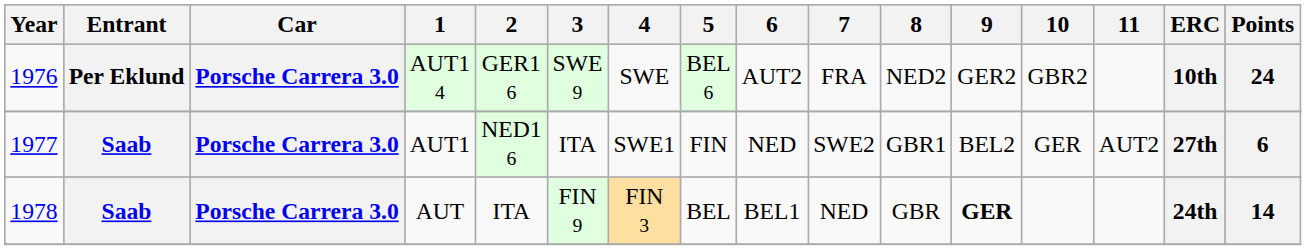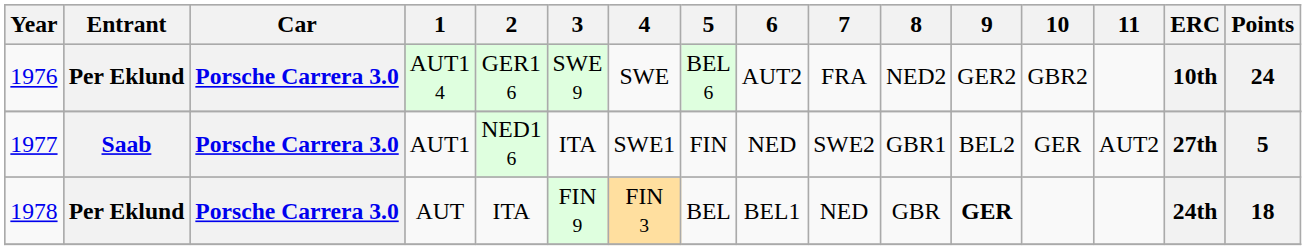 <table class="wikitable" border="1" style="text-align:center; font-size:90%;">
 <tr valign="top">
 <th>Year</th>
 <th>Entrant</th>
 <th>Car</th>
 <th>1</th>
 <th>2</th>
 <th>3</th>
 <th>4</th>
 <th>5</th>
 <th>6</th>
 <th>7</th>
 <th>8</th>
 <th>9</th>
 <th>10</th>
 <th>11</th>
 <th>ERC</th>
 <th>Points</th>
 </tr>
 <tr>
 <td><a href='#'>1976</a></td>
 <th>Per Eklund</th>
 <th><a href='#'>Porsche Carrera 3.0</a></th>
 <td style="background:#DFFFDF;">AUT1<br><small>4</small></td>
 <td style="background:#DFFFDF;">GER1<br><small>6</small></td>
 <td style="background:#DFFFDF;">SWE<br><small>9</small></td>
 <td>SWE<br><small></small></td>
 <td style="background:#DFFFDF;">BEL<br><small>6</small></td>
 <td>AUT2<br><small></small></td>
 <td>FRA<br><small></small></td>
 <td>NED2<br><small></small></td>
 <td>GER2<br><small></small></td>
 <td>GBR2<br><small></small></td>
 <td></td>
 <th>10th</th>
 <th>24</th>
 </tr>
 <tr>
 </tr>
 <tr>
 <td><a href='#'>1977</a></td>
 <th><a href='#'>Saab</a></th>
 <th><a href='#'>Porsche Carrera 3.0</a></th>
 <td>AUT1<br><small></small></td>
 <td style="background:#DFFFDF;">NED1<br><small>6</small></td>
 <td>ITA<br><small></small></td>
 <td>SWE1<br><small></small></td>
 <td>FIN<br><small></small></td>
 <td>NED<br><small></small></td>
 <td>SWE2<br><small></small></td>
 <td>GBR1<br><small></small></td>
 <td>BEL2<br><small></small></td>
 <td>GER<br><small></small></td>
 <td>AUT2<br><small></small></td>
 <th>27th</th>
-<th>6</th>
+<th>5</th>
 </tr>
 <tr>
 <td><a href='#'>1978</a></td>
-<th><a href='#'>Saab</a></th>
+<th>Per Eklund</th>
 <th><a href='#'>Porsche Carrera 3.0</a></th>
 <td>AUT<br><small></small></td>
 <td>ITA<br><small></small></td>
 <td style="background:#DFFFDF;">FIN<br><small>9</small></td>
 <td style="background:#FFDF9F;">FIN<br><small>3</small></td>
 <td>BEL<br><small></small></td>
 <td>BEL1<br><small></small></td>
 <td>NED<br><small></small></td>
 <td>GBR<br><small></small></td>
 <td><strong>GER<br><small></small></strong></td>
 <td></td>
 <td></td>
 <th>24th</th>
-<th>14</th>
+<th>18</th>
 </tr>
 <tr>
 </tr>
 </table>
